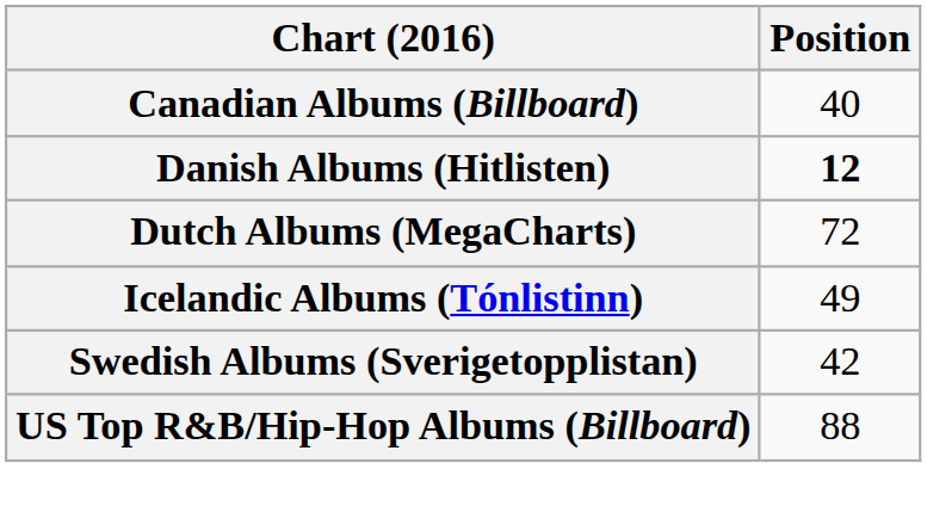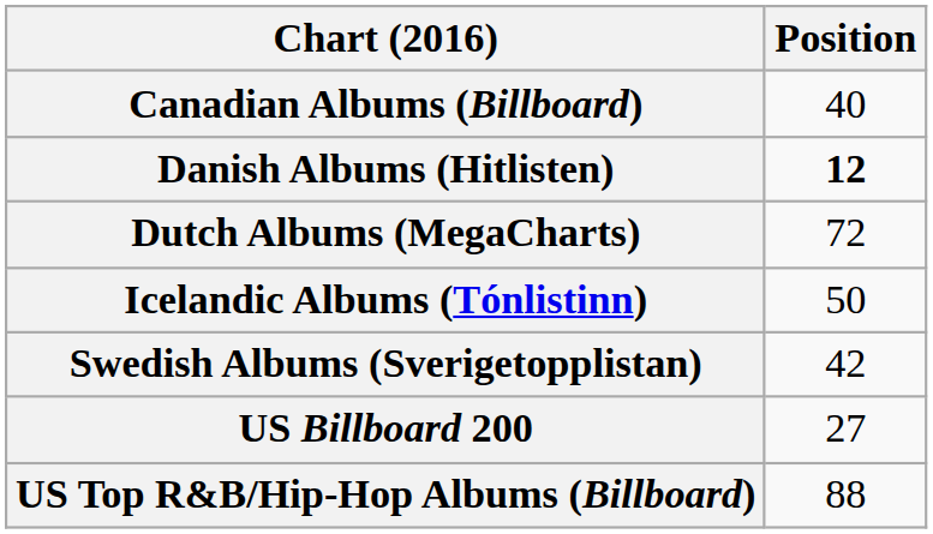 <table class="wikitable sortable plainrowheaders" style="text-align:center">
 <tr>
 <th scope="col">Chart (2016)</th>
 <th scope="col">Position</th>
 </tr>
 <tr>
 <th scope="row">Canadian Albums (<em>Billboard</em>)</th>
 <td>40</td>
 </tr>
 <tr>
 <th scope="row">Danish Albums (Hitlisten)</th>
 <td><strong>12</strong></td>
 </tr>
 <tr>
 <th scope="row">Dutch Albums (MegaCharts)</th>
 <td>72</td>
 </tr>
 <tr>
 <th scope="row">Icelandic Albums (<a href='#'>Tónlistinn</a>)</th>
-<td>49</td>
+<td>50</td>
 </tr>
 <tr>
 <th scope="row">Swedish Albums (Sverigetopplistan)</th>
 <td>42</td>
 </tr>
 <tr>
+<th scope="row">US <em>Billboard</em> 200</th>
+<td>27</td>
+</tr>
+<tr>
 <th scope="row">US Top R&B/Hip-Hop Albums (<em>Billboard</em>)</th>
 <td>88</td>
 </tr>
 </table>
